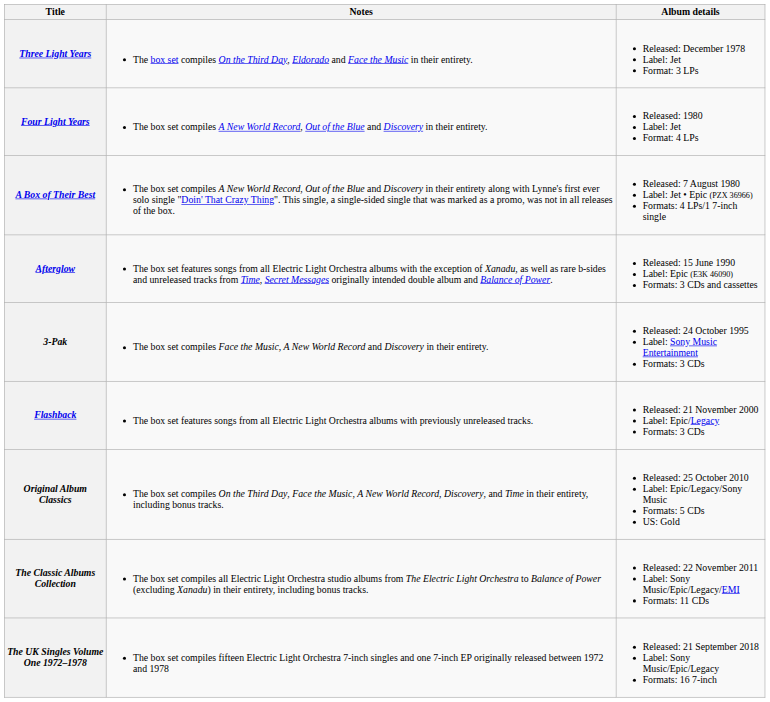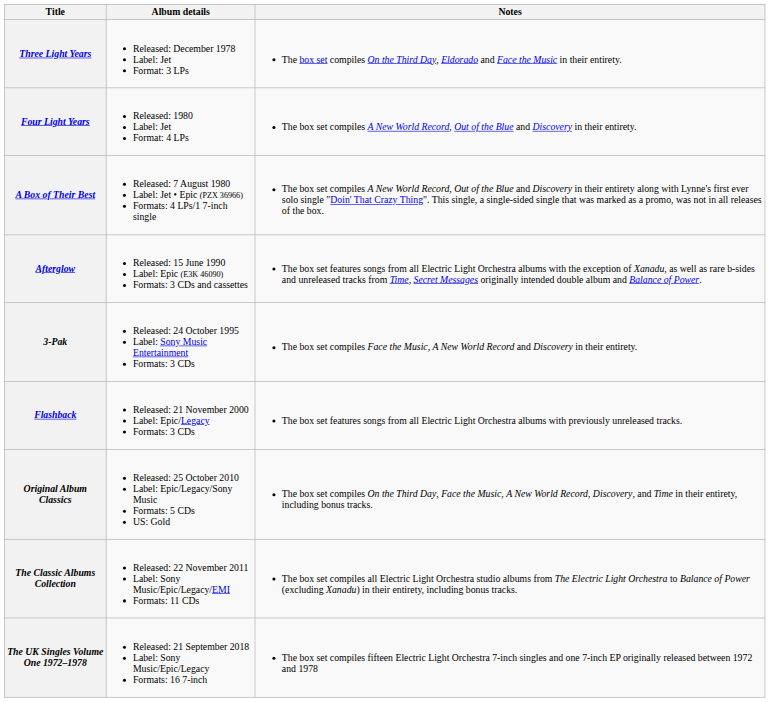 <table class="wikitable plainrowheaders">
 <tr>
 <th scope="col">Title</th>
+<th scope="col">Album details</th>
 <th>Notes</th>
-<th scope="col">Album details</th>
 </tr>
 <tr>
 <th scope="row"><em><a href='#'>Three Light Years</a></em></th>
+<td><br><ul><li>Released: December 1978</li><li>Label: Jet</li><li>Format: 3 LPs</li></ul></td>
 <td><br><ul><li>The <a href='#'>box set</a> compiles <em><a href='#'>On the Third Day</a></em>, <em><a href='#'>Eldorado</a></em> and <em><a href='#'>Face the Music</a></em> in their entirety.</li></ul></td>
-<td><br><ul><li>Released: December 1978</li><li>Label: Jet</li><li>Format: 3 LPs</li></ul></td>
 </tr>
 <tr>
 <th scope="row"><em><a href='#'>Four Light Years</a></em></th>
+<td><br><ul><li>Released: 1980</li><li>Label: Jet</li><li>Format: 4 LPs</li></ul></td>
 <td><br><ul><li>The box set compiles <em><a href='#'>A New World Record</a></em>, <em><a href='#'>Out of the Blue</a></em> and <em><a href='#'>Discovery</a></em> in their entirety.</li></ul></td>
-<td><br><ul><li>Released: 1980</li><li>Label: Jet</li><li>Format: 4 LPs</li></ul></td>
 </tr>
 <tr>
 <th scope="row"><em><a href='#'>A Box of Their Best</a></em></th>
+<td><br><ul><li>Released: 7 August 1980</li><li>Label: Jet •              Epic <small>(PZX 36966)</small></li><li>Formats: 4 LPs/1 7-inch single</li></ul></td>
 <td><br><ul><li>The box set compiles <em>A New World Record</em>, <em>Out of the Blue</em> and <em>Discovery</em> in their entirety along with Lynne's first ever solo single "<a href='#'>Doin' That Crazy Thing</a>". This single, a single-sided single that was marked as a promo, was not in all releases of the box.</li></ul></td>
-<td><br><ul><li>Released: 7 August 1980</li><li>Label: Jet •              Epic <small>(PZX 36966)</small></li><li>Formats: 4 LPs/1 7-inch single</li></ul></td>
 </tr>
 <tr>
 <th scope="row"><em><a href='#'>Afterglow</a></em></th>
+<td><br><ul><li>Released: 15 June 1990</li><li>Label: Epic <small>(E3K 46090)</small></li><li>Formats: 3 CDs and cassettes</li></ul></td>
 <td><br><ul><li>The box set features songs from all Electric Light Orchestra albums with the exception of <em>Xanadu</em>, as well as rare b-sides and unreleased tracks from <em><a href='#'>Time</a></em>, <em><a href='#'>Secret Messages</a></em> originally intended double album and <em><a href='#'>Balance of Power</a></em>.</li></ul></td>
-<td><br><ul><li>Released: 15 June 1990</li><li>Label: Epic <small>(E3K 46090)</small></li><li>Formats: 3 CDs and cassettes</li></ul></td>
 </tr>
 <tr>
 <th scope="row"><em>3-Pak</em></th>
+<td><br><ul><li>Released: 24 October 1995</li><li>Label: <a href='#'>Sony Music Entertainment</a></li><li>Formats: 3 CDs</li></ul></td>
 <td><br><ul><li>The box set compiles <em>Face the Music</em>, <em>A New World Record</em> and <em>Discovery</em> in their entirety.</li></ul></td>
-<td><br><ul><li>Released: 24 October 1995</li><li>Label: <a href='#'>Sony Music Entertainment</a></li><li>Formats: 3 CDs</li></ul></td>
 </tr>
 <tr>
 <th scope="row"><em><a href='#'>Flashback</a></em></th>
+<td><br><ul><li>Released: 21 November 2000</li><li>Label: Epic/<a href='#'>Legacy</a> </li><li>Formats: 3 CDs</li></ul></td>
 <td><br><ul><li>The box set features songs from all Electric Light Orchestra albums with previously unreleased tracks.</li></ul></td>
-<td><br><ul><li>Released: 21 November 2000</li><li>Label: Epic/<a href='#'>Legacy</a> </li><li>Formats: 3 CDs</li></ul></td>
 </tr>
 <tr>
 <th scope="row"><em>Original Album Classics</em></th>
+<td><br><ul><li>Released: 25 October 2010</li><li>Label: Epic/Legacy/Sony Music </li><li>Formats: 5 CDs</li><li>US: Gold</li></ul></td>
 <td><br><ul><li>The box set compiles <em>On the Third Day</em>, <em>Face the Music</em>, <em>A New World Record</em>, <em>Discovery</em>, and <em>Time</em> in their entirety, including bonus tracks.</li></ul></td>
-<td><br><ul><li>Released: 25 October 2010</li><li>Label: Epic/Legacy/Sony Music </li><li>Formats: 5 CDs</li><li>US: Gold</li></ul></td>
 </tr>
 <tr>
 <th scope="row"><em>The Classic Albums Collection</em></th>
+<td><br><ul><li>Released: 22 November 2011</li><li>Label: Sony Music/Epic/Legacy/<a href='#'>EMI</a> </li><li>Formats: 11 CDs</li></ul></td>
 <td><br><ul><li>The box set compiles all Electric Light Orchestra studio albums from <em>The Electric Light Orchestra</em> to <em>Balance of Power</em> (excluding <em>Xanadu</em>) in their entirety, including bonus tracks.</li></ul></td>
-<td><br><ul><li>Released: 22 November 2011</li><li>Label: Sony Music/Epic/Legacy/<a href='#'>EMI</a> </li><li>Formats: 11 CDs</li></ul></td>
 </tr>
 <tr>
 <th scope="row"><em>The UK Singles Volume One 1972–1978</em></th>
+<td><br><ul><li>Released: 21 September 2018</li><li>Label: Sony Music/Epic/Legacy </li><li>Formats: 16 7-inch</li></ul></td>
 <td><br><ul><li>The box set compiles fifteen Electric Light Orchestra 7-inch singles and one 7-inch EP originally released between 1972 and 1978</li></ul></td>
-<td><br><ul><li>Released: 21 September 2018</li><li>Label: Sony Music/Epic/Legacy </li><li>Formats: 16 7-inch</li></ul></td>
 </tr>
 </table>
